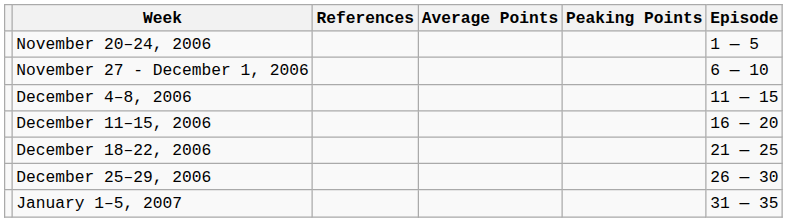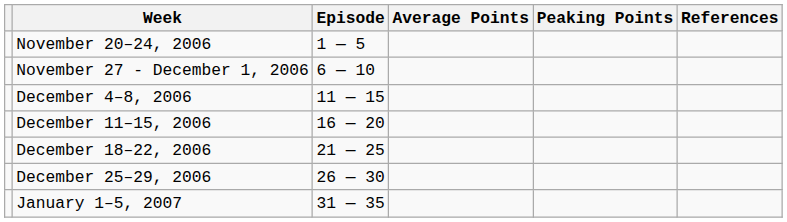 <table class="wikitable">
 <tr>
 <th></th>
 <th>Week</th>
-<th>References</th>
+<th>Episode</th>
 <th>Average Points</th>
 <th>Peaking Points</th>
-<th>Episode</th>
+<th>References</th>
 </tr>
 <tr>
 <td></td>
 <td>November 20–24, 2006</td>
+<td>1 — 5</td>
 <td></td>
 <td></td>
 <td></td>
-<td>1 — 5</td>
 </tr>
 <tr>
 <td></td>
 <td>November 27 - December 1, 2006</td>
+<td>6 — 10</td>
 <td></td>
 <td></td>
 <td></td>
-<td>6 — 10</td>
 </tr>
 <tr>
 <td></td>
 <td>December 4–8, 2006</td>
+<td>11 — 15</td>
 <td></td>
 <td></td>
 <td></td>
-<td>11 — 15</td>
 </tr>
 <tr>
 <td></td>
 <td>December 11–15, 2006</td>
+<td>16 — 20</td>
 <td></td>
 <td></td>
 <td></td>
-<td>16 — 20</td>
 </tr>
 <tr>
 <td></td>
 <td>December 18–22, 2006</td>
+<td>21 — 25</td>
 <td></td>
 <td></td>
 <td></td>
-<td>21 — 25</td>
 </tr>
 <tr>
 <td></td>
 <td>December 25–29, 2006</td>
+<td>26 — 30</td>
 <td></td>
 <td></td>
 <td></td>
-<td>26 — 30</td>
 </tr>
 <tr>
 <td></td>
 <td>January 1–5, 2007</td>
+<td>31 — 35</td>
 <td></td>
 <td></td>
 <td></td>
-<td>31 — 35</td>
 </tr>
 </table>
